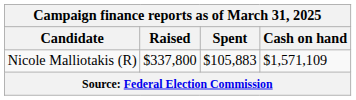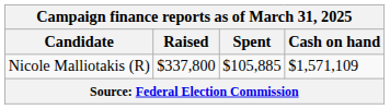 <table class="wikitable sortable">
 <tr>
 <th colspan=4>Campaign finance reports as of March 31, 2025</th>
 </tr>
 <tr style="text-align:center;">
 <th>Candidate</th>
 <th>Raised</th>
 <th>Spent</th>
 <th>Cash on hand</th>
 </tr>
 <tr>
 <td>Nicole Malliotakis (R)</td>
 <td>$337,800</td>
-<td>$105,883</td>
+<td>$105,885</td>
 <td>$1,571,109</td>
 </tr>
 <tr>
 <th colspan="4"><small>Source: <a href='#'>Federal Election Commission</a></small></th>
 </tr>
 </table>
